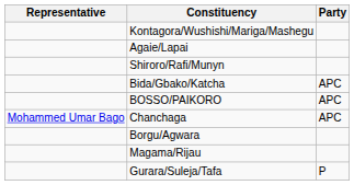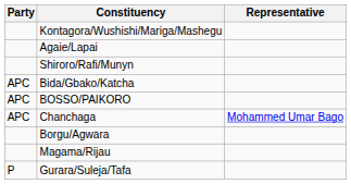 <table class="wikitable" border="1">
 <tr>
+<th>Party</th>
+<th>Constituency</th>
 <th>Representative</th>
-<th>Constituency</th>
-<th>Party</th>
 </tr>
 <tr>
 <td></td>
 <td>Kontagora/Wushishi/Mariga/Mashegu</td>
 <td></td>
 </tr>
 <tr>
 <td></td>
 <td>Agaie/Lapai</td>
 <td></td>
 </tr>
 <tr>
 <td></td>
 <td>Shiroro/Rafi/Munyn</td>
 <td></td>
 </tr>
 <tr>
+<td>APC</td>
+<td>Bida/Gbako/Katcha</td>
 <td></td>
-<td>Bida/Gbako/Katcha</td>
-<td>APC</td>
 </tr>
 <tr>
+<td>APC</td>
+<td>BOSSO/PAIKORO</td>
 <td></td>
-<td>BOSSO/PAIKORO</td>
-<td>APC</td>
 </tr>
 <tr>
+<td>APC</td>
+<td>Chanchaga</td>
 <td><a href='#'>Mohammed Umar Bago</a></td>
-<td>Chanchaga</td>
-<td>APC</td>
 </tr>
 <tr>
 <td></td>
 <td>Borgu/Agwara</td>
 <td></td>
 </tr>
 <tr>
 <td></td>
 <td>Magama/Rijau</td>
 <td></td>
 </tr>
 <tr>
+<td>P</td>
+<td>Gurara/Suleja/Tafa</td>
 <td></td>
-<td>Gurara/Suleja/Tafa</td>
-<td>P</td>
 </tr>
 </table>
